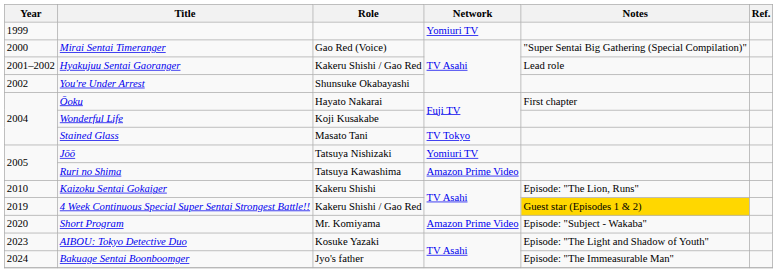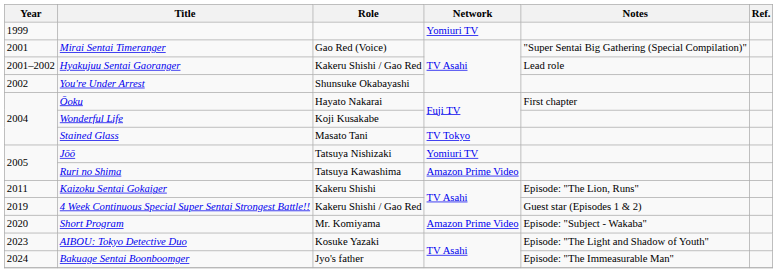 <table class="wikitable" style="font-size: 90%;">
 <tr>
 <th>Year</th>
 <th>Title</th>
 <th>Role</th>
 <th>Network</th>
 <th>Notes</th>
 <th>Ref.</th>
 </tr>
 <tr>
 <td>1999</td>
 <td></td>
 <td></td>
 <td><a href='#'>Yomiuri TV</a></td>
 <td></td>
 <td></td>
 </tr>
 <tr>
-<td>2000</td>
+<td>2001</td>
 <td><em><a href='#'>Mirai Sentai Timeranger</a></em></td>
 <td>Gao Red (Voice)</td>
 <td rowspan="3"><a href='#'>TV Asahi</a></td>
 <td>"Super Sentai Big Gathering (Special Compilation)"</td>
 <td></td>
 </tr>
 <tr>
 <td>2001–2002</td>
 <td><em><a href='#'>Hyakujuu Sentai Gaoranger</a></em></td>
 <td>Kakeru Shishi / Gao Red</td>
 <td>Lead role</td>
 <td></td>
 </tr>
 <tr>
 <td>2002</td>
 <td><em><a href='#'>You're Under Arrest</a></em></td>
 <td>Shunsuke Okabayashi</td>
 <td></td>
 <td></td>
 </tr>
 <tr>
 <td rowspan="3">2004</td>
 <td><em><a href='#'>Ōoku</a></em></td>
 <td>Hayato Nakarai</td>
 <td rowspan="2"><a href='#'>Fuji TV</a></td>
 <td>First chapter</td>
 <td></td>
 </tr>
 <tr>
 <td><em><a href='#'>Wonderful Life</a></em></td>
 <td>Koji Kusakabe</td>
 <td></td>
 <td></td>
 </tr>
 <tr>
 <td><em><a href='#'>Stained Glass</a></em></td>
 <td>Masato Tani</td>
 <td><a href='#'>TV Tokyo</a></td>
 <td></td>
 <td></td>
 </tr>
 <tr>
 <td rowspan="2">2005</td>
 <td><em><a href='#'>Jōō</a></em></td>
 <td>Tatsuya Nishizaki</td>
 <td><a href='#'>Yomiuri TV</a></td>
 <td></td>
 <td></td>
 </tr>
 <tr>
 <td><em><a href='#'>Ruri no Shima</a></em></td>
 <td>Tatsuya Kawashima</td>
 <td><a href='#'>Amazon Prime Video</a></td>
 <td></td>
 <td></td>
 </tr>
 <tr>
-<td>2010</td>
+<td>2011</td>
 <td><em><a href='#'>Kaizoku Sentai Gokaiger</a></em></td>
 <td>Kakeru Shishi</td>
 <td rowspan=" 2"><a href='#'>TV Asahi</a></td>
 <td>Episode: "The Lion, Runs"</td>
 <td></td>
 </tr>
 <tr>
 <td>2019</td>
 <td><em><a href='#'>4 Week Continuous Special Super Sentai Strongest Battle!!</a></em></td>
 <td>Kakeru Shishi / Gao Red</td>
-<td style="background: gold;">Guest star (Episodes 1 & 2)</td>
+<td>Guest star (Episodes 1 & 2)</td>
 <td></td>
 </tr>
 <tr>
 <td>2020</td>
 <td><em><a href='#'>Short Program</a></em></td>
 <td>Mr. Komiyama</td>
 <td><a href='#'>Amazon Prime Video</a></td>
 <td>Episode: "Subject - Wakaba"</td>
 <td></td>
 </tr>
 <tr>
 <td>2023</td>
 <td><em><a href='#'>AIBOU: Tokyo Detective Duo</a></em></td>
 <td>Kosuke Yazaki</td>
 <td rowspan="2"><a href='#'>TV Asahi</a></td>
 <td>Episode: "The Light and Shadow of Youth"</td>
 <td></td>
 </tr>
 <tr>
 <td>2024</td>
 <td><em><a href='#'>Bakuage Sentai Boonboomger</a></em></td>
 <td>Jyo's father</td>
 <td>Episode: "The Immeasurable Man"</td>
 <td></td>
 </tr>
 <tr>
 </tr>
 </table>
